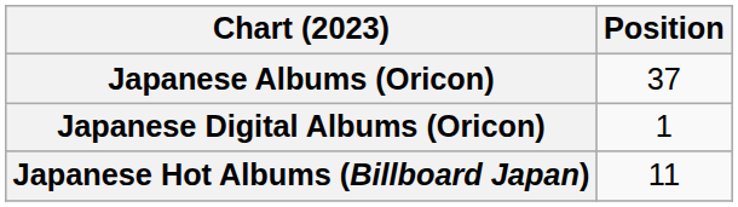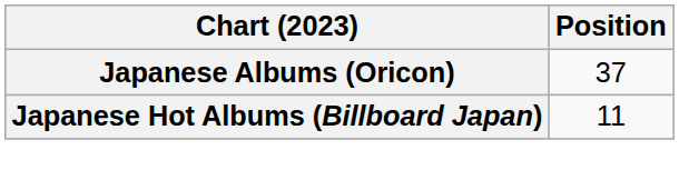 <table class="wikitable sortable plainrowheaders" style="text-align:center">
 <tr>
 <th scope="col">Chart (2023)</th>
 <th scope="col">Position</th>
 </tr>
 <tr>
 <th scope="row">Japanese Albums (Oricon)</th>
 <td>37</td>
 </tr>
 <tr>
-<th scope="row">Japanese Digital Albums (Oricon)</th>
-<td>1</td>
-</tr>
-<tr>
 <th scope="row">Japanese Hot Albums (<em>Billboard Japan</em>)</th>
 <td>11</td>
 </tr>
 </table>
